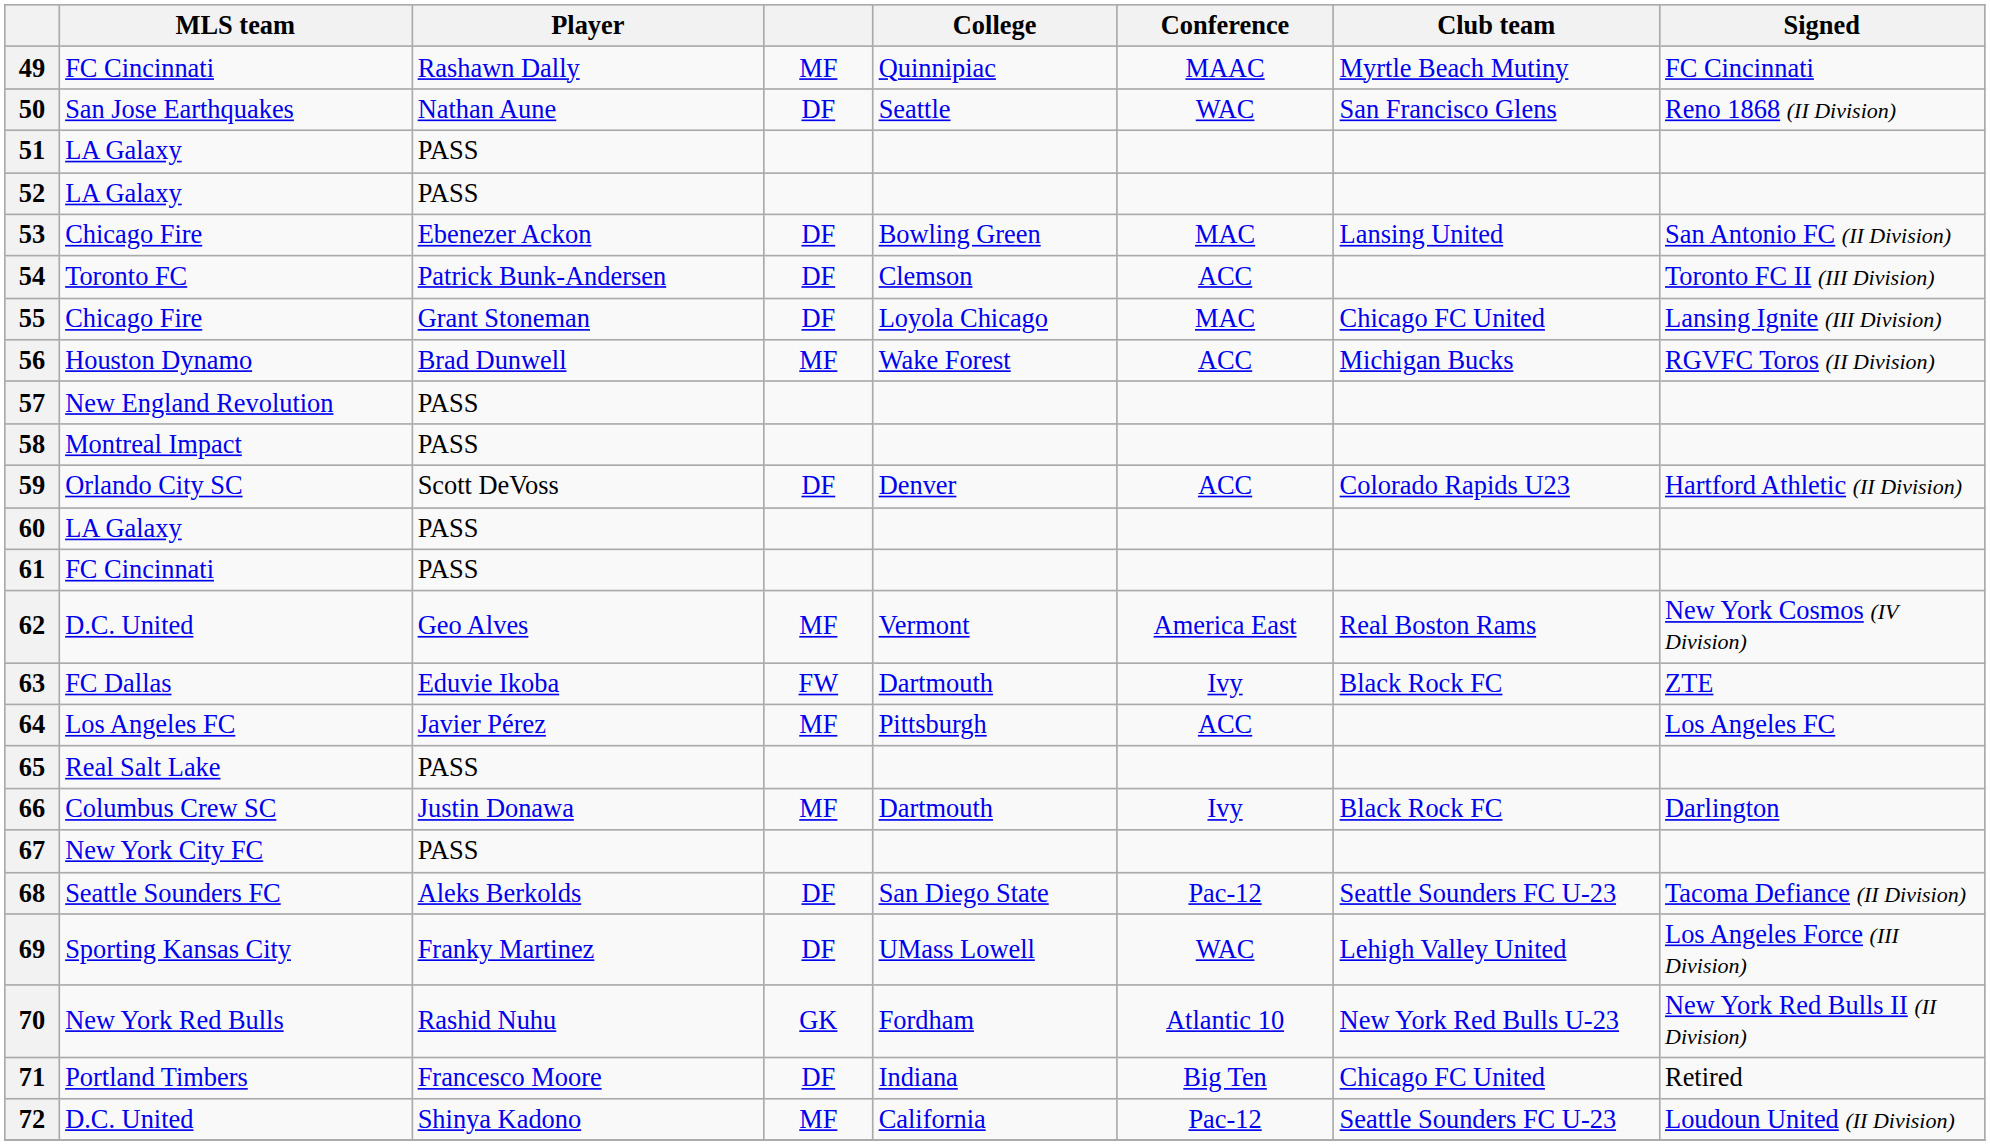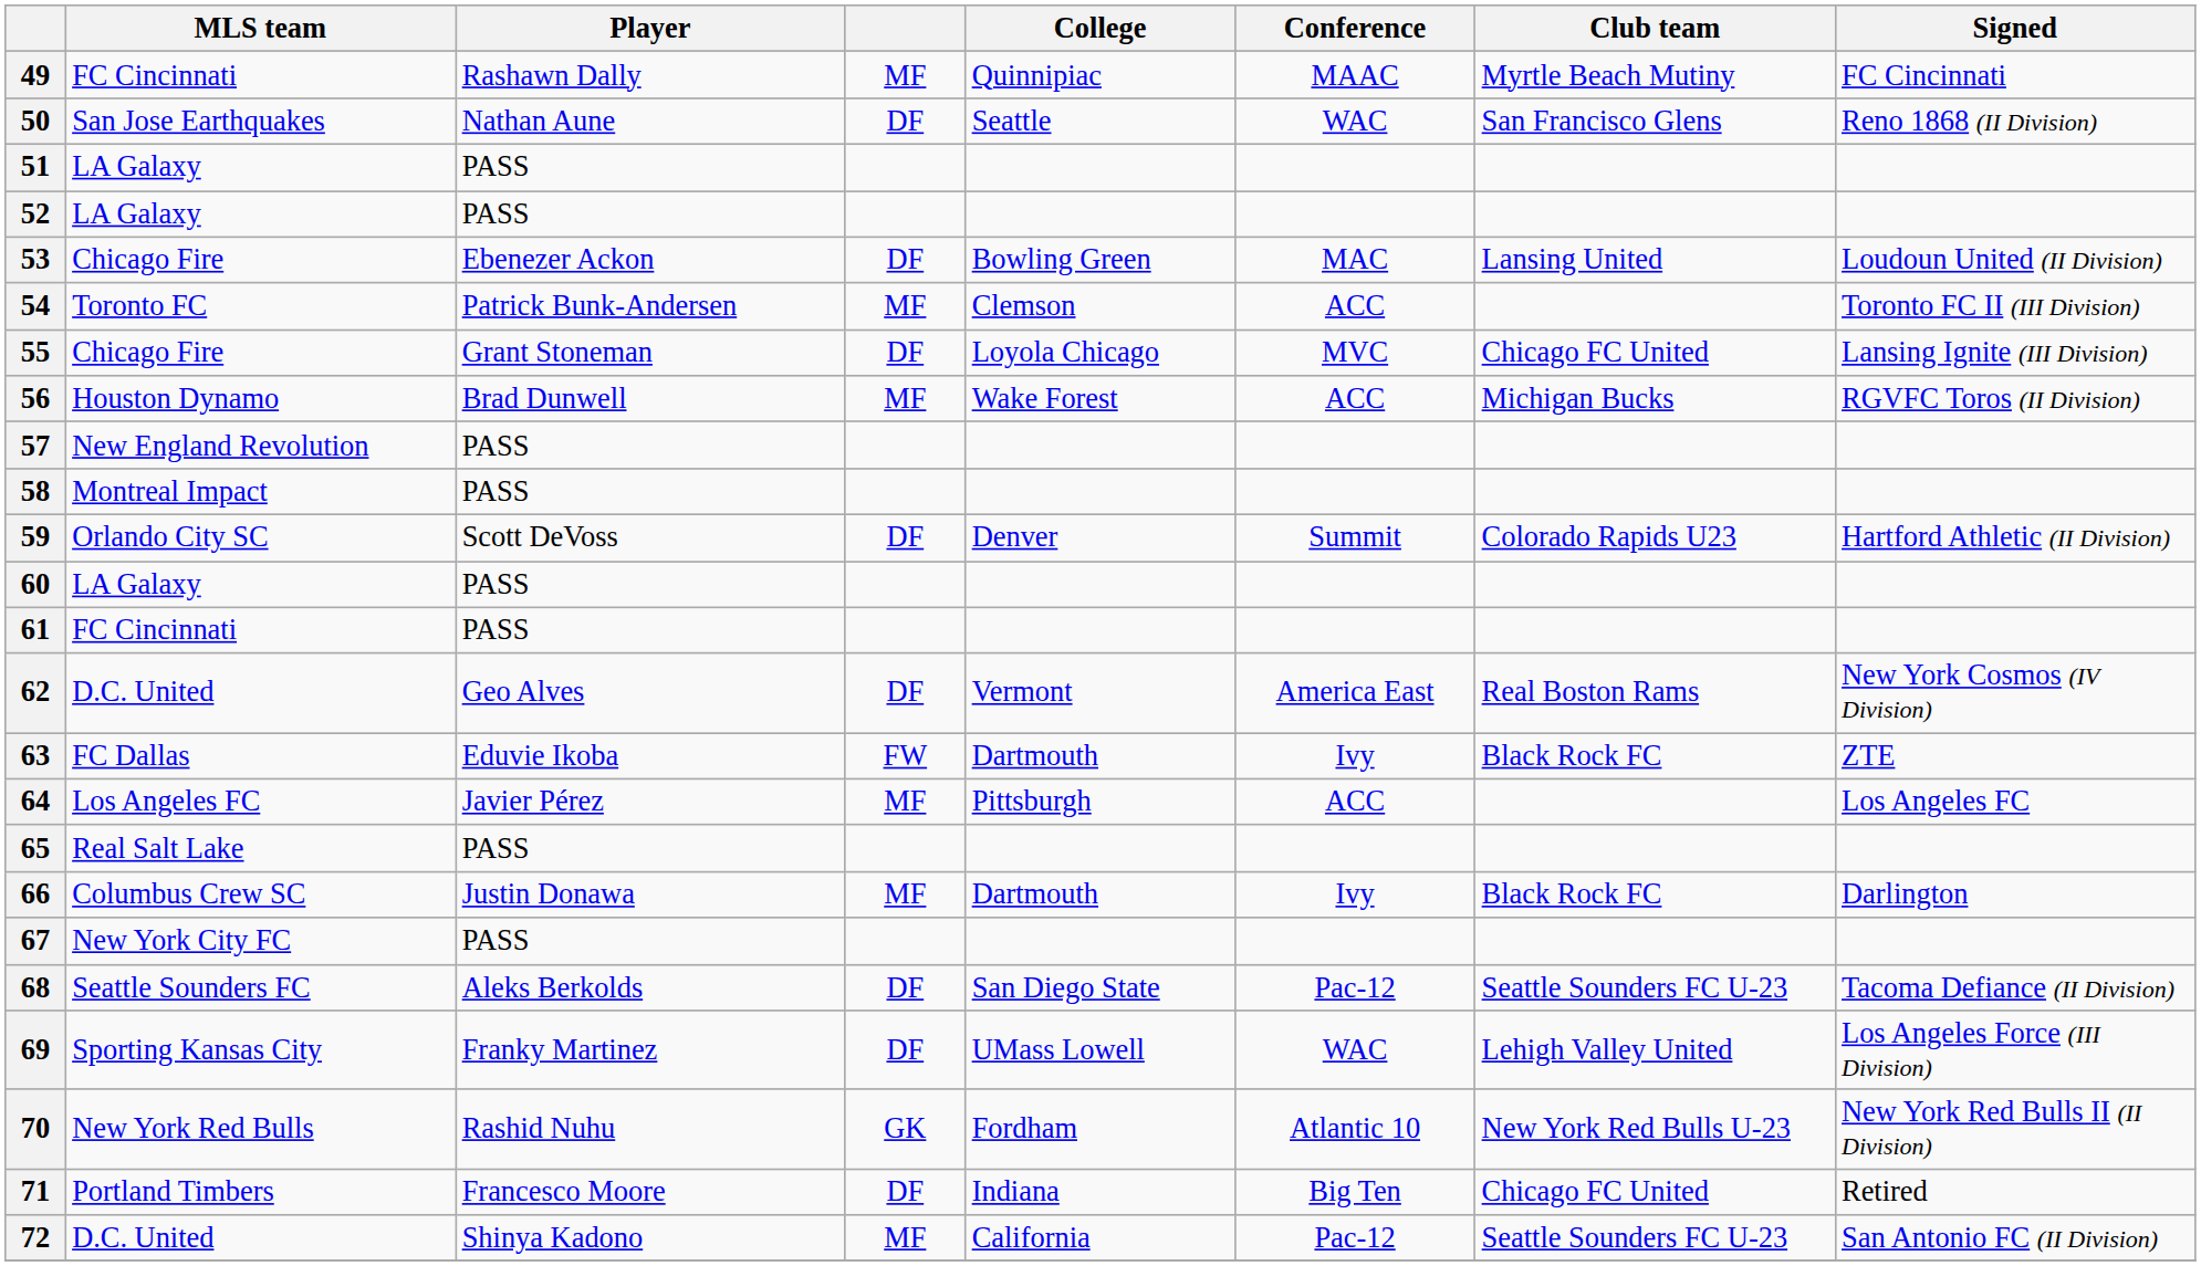 <table class="wikitable sortable" style="width:95%">
 <tr>
 <th width=2%></th>
 <th width=13%>MLS team</th>
 <th width=13%>Player</th>
 <th width=4%></th>
 <th width="9%">College</th>
 <th width=8%>Conference</th>
 <th width="12%">Club team</th>
 <th width=12%>Signed</th>
 </tr>
 <tr>
 <th>49</th>
 <td><a href='#'>FC Cincinnati</a></td>
 <td> <a href='#'>Rashawn Dally</a></td>
 <td align=center><a href='#'>MF</a></td>
 <td><a href='#'>Quinnipiac</a></td>
 <td align=center><a href='#'>MAAC</a></td>
 <td><a href='#'>Myrtle Beach Mutiny</a></td>
 <td> <a href='#'>FC Cincinnati</a></td>
 </tr>
 <tr>
 <th>50</th>
 <td><a href='#'>San Jose Earthquakes</a></td>
 <td> <a href='#'>Nathan Aune</a></td>
 <td align=center><a href='#'>DF</a></td>
 <td><a href='#'>Seattle</a></td>
 <td align=center><a href='#'>WAC</a></td>
 <td><a href='#'>San Francisco Glens</a></td>
 <td> <a href='#'>Reno 1868</a> <em><small>(II Division)</small></em></td>
 </tr>
 <tr>
 <th>51</th>
 <td><a href='#'>LA Galaxy</a> </td>
 <td>PASS</td>
 <td></td>
 <td></td>
 <td></td>
 <td></td>
 <td></td>
 </tr>
 <tr>
 <th>52</th>
 <td><a href='#'>LA Galaxy</a> </td>
 <td>PASS</td>
 <td></td>
 <td></td>
 <td></td>
 <td></td>
 <td></td>
 </tr>
 <tr>
 <th>53</th>
 <td><a href='#'>Chicago Fire</a></td>
 <td> <a href='#'>Ebenezer Ackon</a></td>
 <td align=center><a href='#'>DF</a></td>
 <td><a href='#'>Bowling Green</a></td>
 <td align=center><a href='#'>MAC</a></td>
 <td><a href='#'>Lansing United</a></td>
-<td> <a href='#'>San Antonio FC</a> <em><small>(II Division)</small></em></td>
+<td> <a href='#'>Loudoun United</a> <em><small>(II Division)</small></em></td>
 </tr>
 <tr>
 <th>54</th>
 <td><a href='#'>Toronto FC</a></td>
 <td> <a href='#'>Patrick Bunk-Andersen</a></td>
-<td align=center><a href='#'>DF</a></td>
+<td align=center><a href='#'>MF</a></td>
 <td><a href='#'>Clemson</a></td>
 <td align=center><a href='#'>ACC</a></td>
 <td></td>
 <td> <a href='#'>Toronto FC II</a> <em><small>(III Division)</small></em></td>
 </tr>
 <tr>
 <th>55</th>
 <td><a href='#'>Chicago Fire</a> </td>
 <td> <a href='#'>Grant Stoneman</a></td>
 <td align=center><a href='#'>DF</a></td>
 <td><a href='#'>Loyola Chicago</a></td>
-<td align=center><a href='#'>MAC</a></td>
+<td align=center><a href='#'>MVC</a></td>
 <td><a href='#'>Chicago FC United</a></td>
 <td> <a href='#'>Lansing Ignite</a> <em><small>(III Division)</small></em></td>
 </tr>
 <tr>
 <th>56</th>
 <td><a href='#'>Houston Dynamo</a></td>
 <td> <a href='#'>Brad Dunwell</a></td>
 <td align=center><a href='#'>MF</a></td>
 <td><a href='#'>Wake Forest</a></td>
 <td align=center><a href='#'>ACC</a></td>
 <td><a href='#'>Michigan Bucks</a></td>
 <td> <a href='#'>RGVFC Toros</a> <em><small>(II Division)</small></em></td>
 </tr>
 <tr>
 <th>57</th>
 <td><a href='#'>New England Revolution</a></td>
 <td>PASS</td>
 <td></td>
 <td></td>
 <td></td>
 <td></td>
 <td></td>
 </tr>
 <tr>
 <th>58</th>
 <td><a href='#'>Montreal Impact</a></td>
 <td>PASS</td>
 <td></td>
 <td></td>
 <td></td>
 <td></td>
 <td></td>
 </tr>
 <tr>
 <th>59</th>
 <td><a href='#'>Orlando City SC</a></td>
 <td> Scott DeVoss</td>
 <td align=center><a href='#'>DF</a></td>
 <td><a href='#'>Denver</a></td>
-<td align=center><a href='#'>ACC</a></td>
+<td align=center><a href='#'>Summit</a></td>
 <td><a href='#'>Colorado Rapids U23</a></td>
 <td> <a href='#'>Hartford Athletic</a> <em><small>(II Division)</small></em></td>
 </tr>
 <tr>
 <th>60</th>
 <td><a href='#'>LA Galaxy</a></td>
 <td>PASS</td>
 <td></td>
 <td></td>
 <td></td>
 <td></td>
 <td></td>
 </tr>
 <tr>
 <th>61</th>
 <td><a href='#'>FC Cincinnati</a></td>
 <td>PASS</td>
 <td></td>
 <td></td>
 <td></td>
 <td></td>
 <td></td>
 </tr>
 <tr>
 <th>62</th>
 <td><a href='#'>D.C. United</a></td>
 <td> <a href='#'>Geo Alves</a></td>
-<td align=center><a href='#'>MF</a></td>
+<td align=center><a href='#'>DF</a></td>
 <td><a href='#'>Vermont</a></td>
 <td align=center><a href='#'>America East</a></td>
 <td><a href='#'>Real Boston Rams</a></td>
 <td> <a href='#'>New York Cosmos</a> <em><small>(IV Division)</small></em></td>
 </tr>
 <tr>
 <th>63</th>
 <td><a href='#'>FC Dallas</a></td>
 <td> <a href='#'>Eduvie Ikoba</a></td>
 <td align=center><a href='#'>FW</a></td>
 <td><a href='#'>Dartmouth</a></td>
 <td align=center><a href='#'>Ivy</a></td>
 <td><a href='#'>Black Rock FC</a></td>
 <td> <a href='#'>ZTE</a></td>
 </tr>
 <tr>
 <th>64</th>
 <td><a href='#'>Los Angeles FC</a></td>
 <td> <a href='#'>Javier Pérez</a></td>
 <td align=center><a href='#'>MF</a></td>
 <td><a href='#'>Pittsburgh</a></td>
 <td align=center><a href='#'>ACC</a></td>
 <td></td>
 <td> <a href='#'>Los Angeles FC</a></td>
 </tr>
 <tr>
 <th>65</th>
 <td><a href='#'>Real Salt Lake</a></td>
 <td>PASS</td>
 <td></td>
 <td></td>
 <td></td>
 <td></td>
 <td></td>
 </tr>
 <tr>
 <th>66</th>
 <td><a href='#'>Columbus Crew SC</a></td>
 <td> <a href='#'>Justin Donawa</a></td>
 <td align=center><a href='#'>MF</a></td>
 <td><a href='#'>Dartmouth</a></td>
 <td align=center><a href='#'>Ivy</a></td>
 <td><a href='#'>Black Rock FC</a></td>
 <td> <a href='#'>Darlington</a></td>
 </tr>
 <tr>
 <th>67</th>
 <td><a href='#'>New York City FC</a></td>
 <td>PASS</td>
 <td></td>
 <td></td>
 <td></td>
 <td></td>
 <td></td>
 </tr>
 <tr>
 <th>68</th>
 <td><a href='#'>Seattle Sounders FC</a></td>
 <td> <a href='#'>Aleks Berkolds</a></td>
 <td align=center><a href='#'>DF</a></td>
 <td><a href='#'>San Diego State</a></td>
 <td align=center><a href='#'>Pac-12</a></td>
 <td><a href='#'>Seattle Sounders FC U-23</a></td>
 <td> <a href='#'>Tacoma Defiance</a> <em><small>(II Division)</small></em></td>
 </tr>
 <tr>
 <th>69</th>
 <td><a href='#'>Sporting Kansas City</a></td>
 <td> <a href='#'>Franky Martinez</a></td>
 <td align=center><a href='#'>DF</a></td>
 <td><a href='#'>UMass Lowell</a></td>
 <td align=center><a href='#'>WAC</a></td>
 <td><a href='#'>Lehigh Valley United</a></td>
 <td> <a href='#'>Los Angeles Force</a> <em><small>(III Division)</small></em></td>
 </tr>
 <tr>
 <th>70</th>
 <td><a href='#'>New York Red Bulls</a></td>
 <td> <a href='#'>Rashid Nuhu</a></td>
 <td align=center><a href='#'>GK</a></td>
 <td><a href='#'>Fordham</a></td>
 <td align=center><a href='#'>Atlantic 10</a></td>
 <td><a href='#'>New York Red Bulls U-23</a></td>
 <td> <a href='#'>New York Red Bulls II</a> <em><small>(II Division)</small></em></td>
 </tr>
 <tr>
 <th>71</th>
 <td><a href='#'>Portland Timbers</a></td>
 <td> <a href='#'>Francesco Moore</a></td>
 <td align=center><a href='#'>DF</a></td>
 <td><a href='#'>Indiana</a></td>
 <td align=center><a href='#'>Big Ten</a></td>
 <td><a href='#'>Chicago FC United</a></td>
 <td>Retired</td>
 </tr>
 <tr>
 <th>72</th>
 <td><a href='#'>D.C. United</a> </td>
 <td> <a href='#'>Shinya Kadono</a></td>
 <td align=center><a href='#'>MF</a></td>
 <td><a href='#'>California</a></td>
 <td align=center><a href='#'>Pac-12</a></td>
 <td><a href='#'>Seattle Sounders FC U-23</a></td>
-<td> <a href='#'>Loudoun United</a> <em><small>(II Division)</small></em></td>
+<td> <a href='#'>San Antonio FC</a> <em><small>(II Division)</small></em></td>
 </tr>
 <tr>
 </tr>
 </table>
